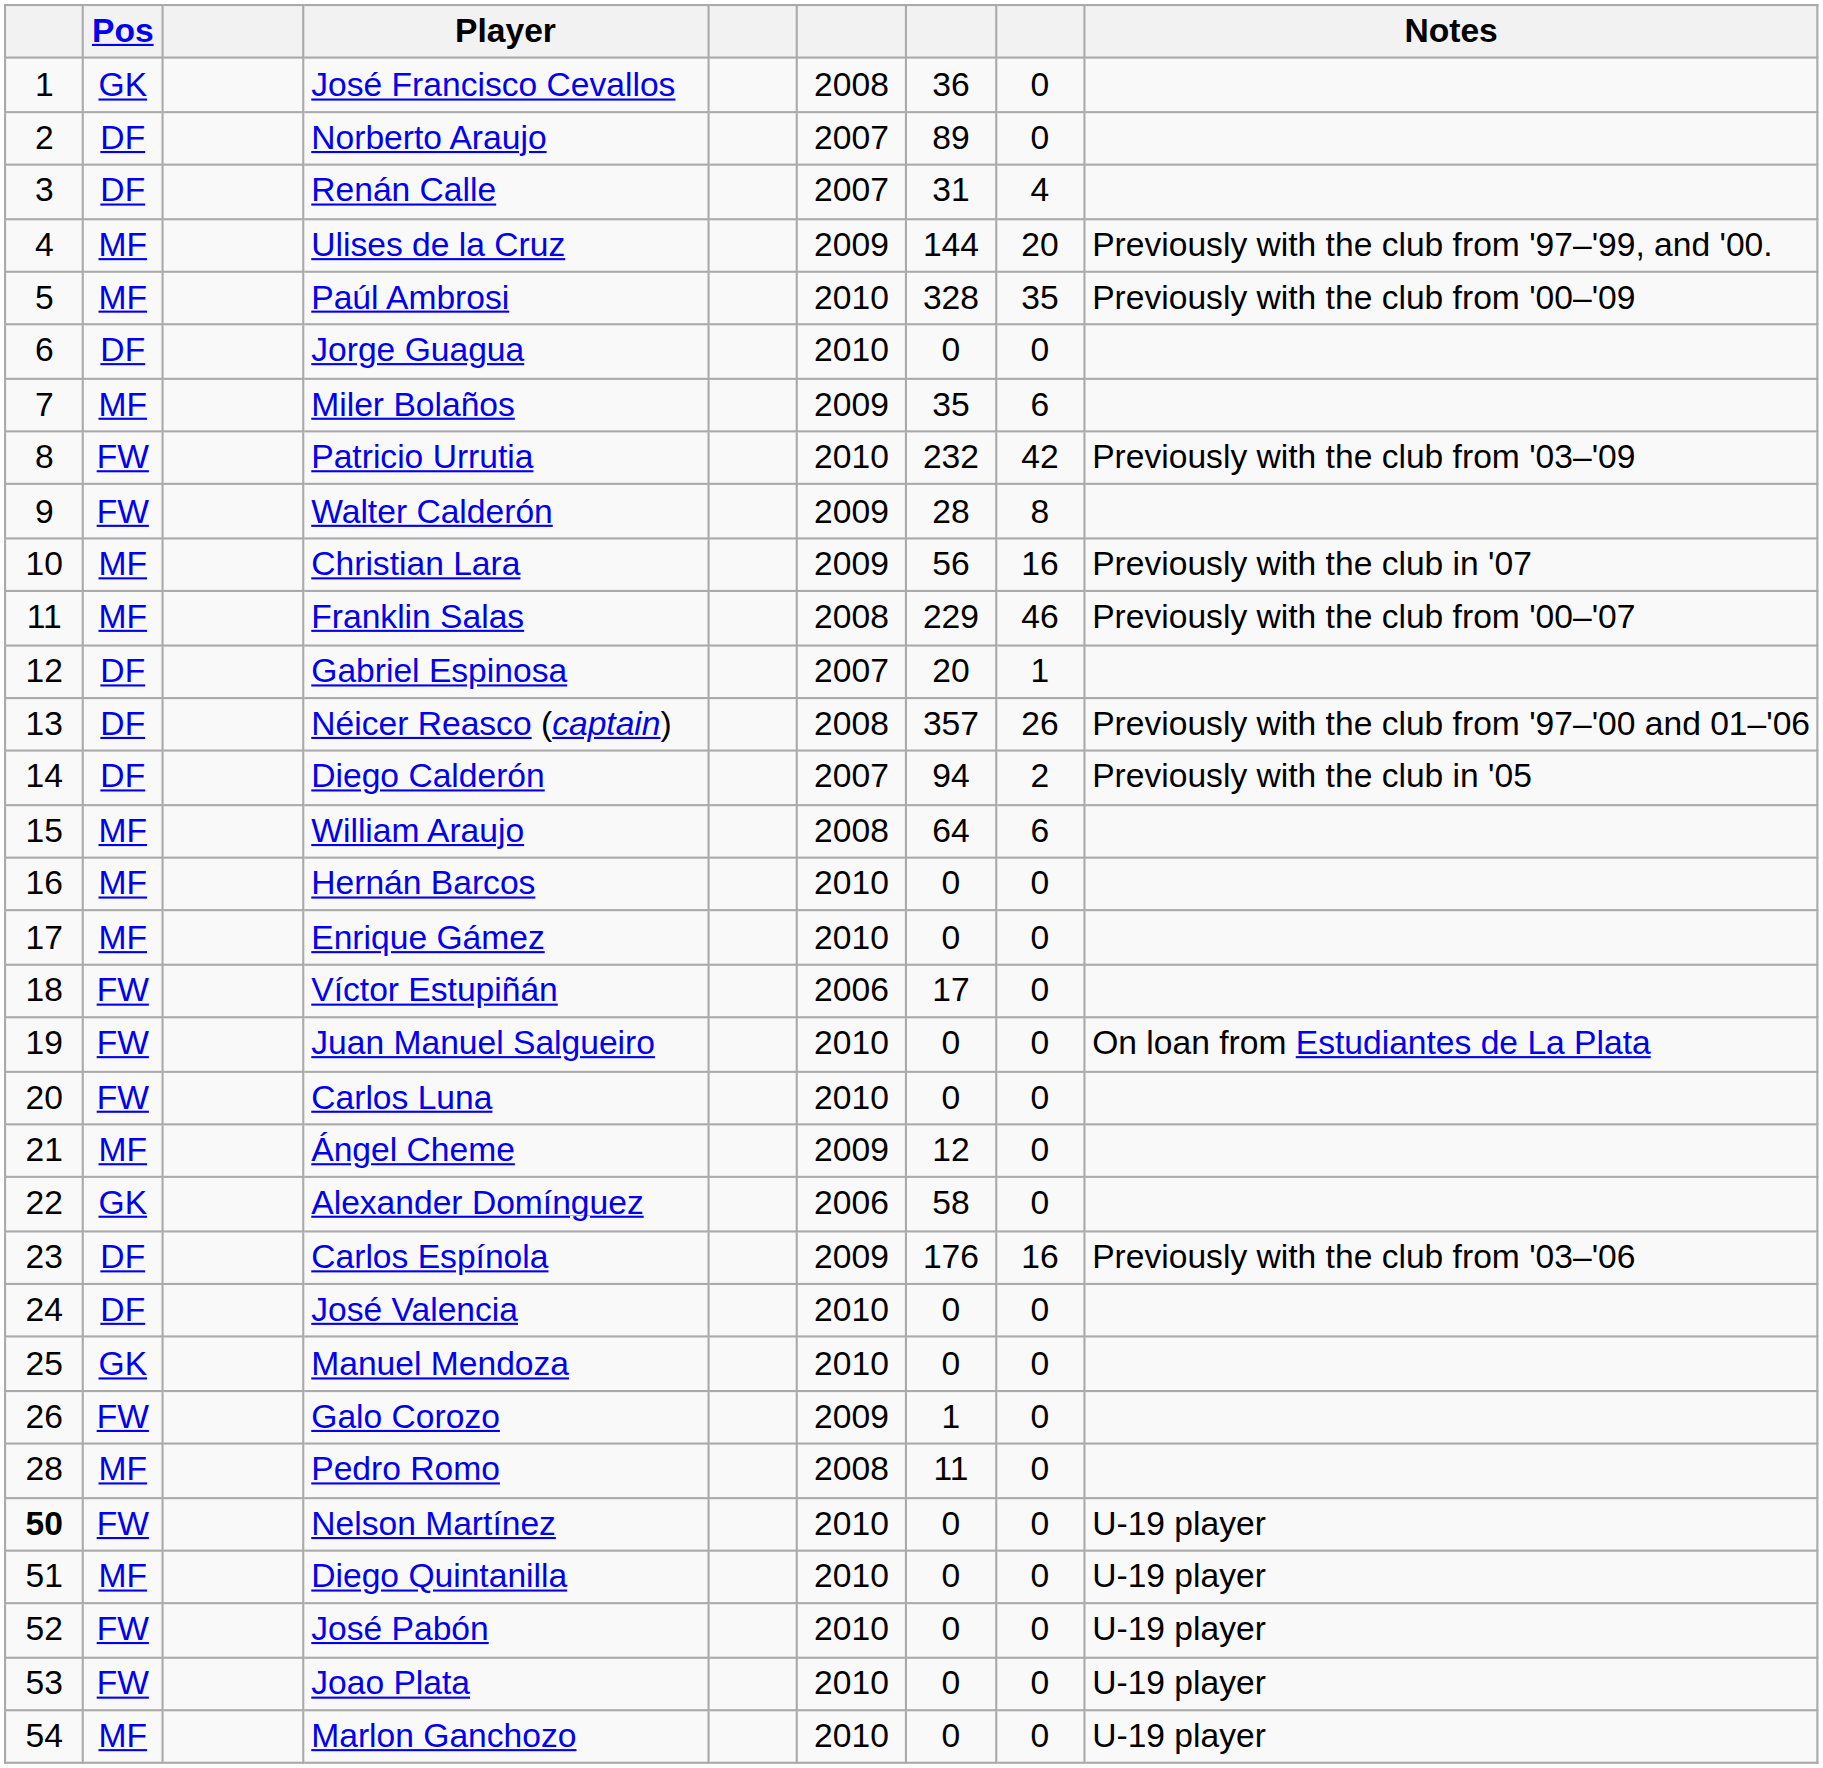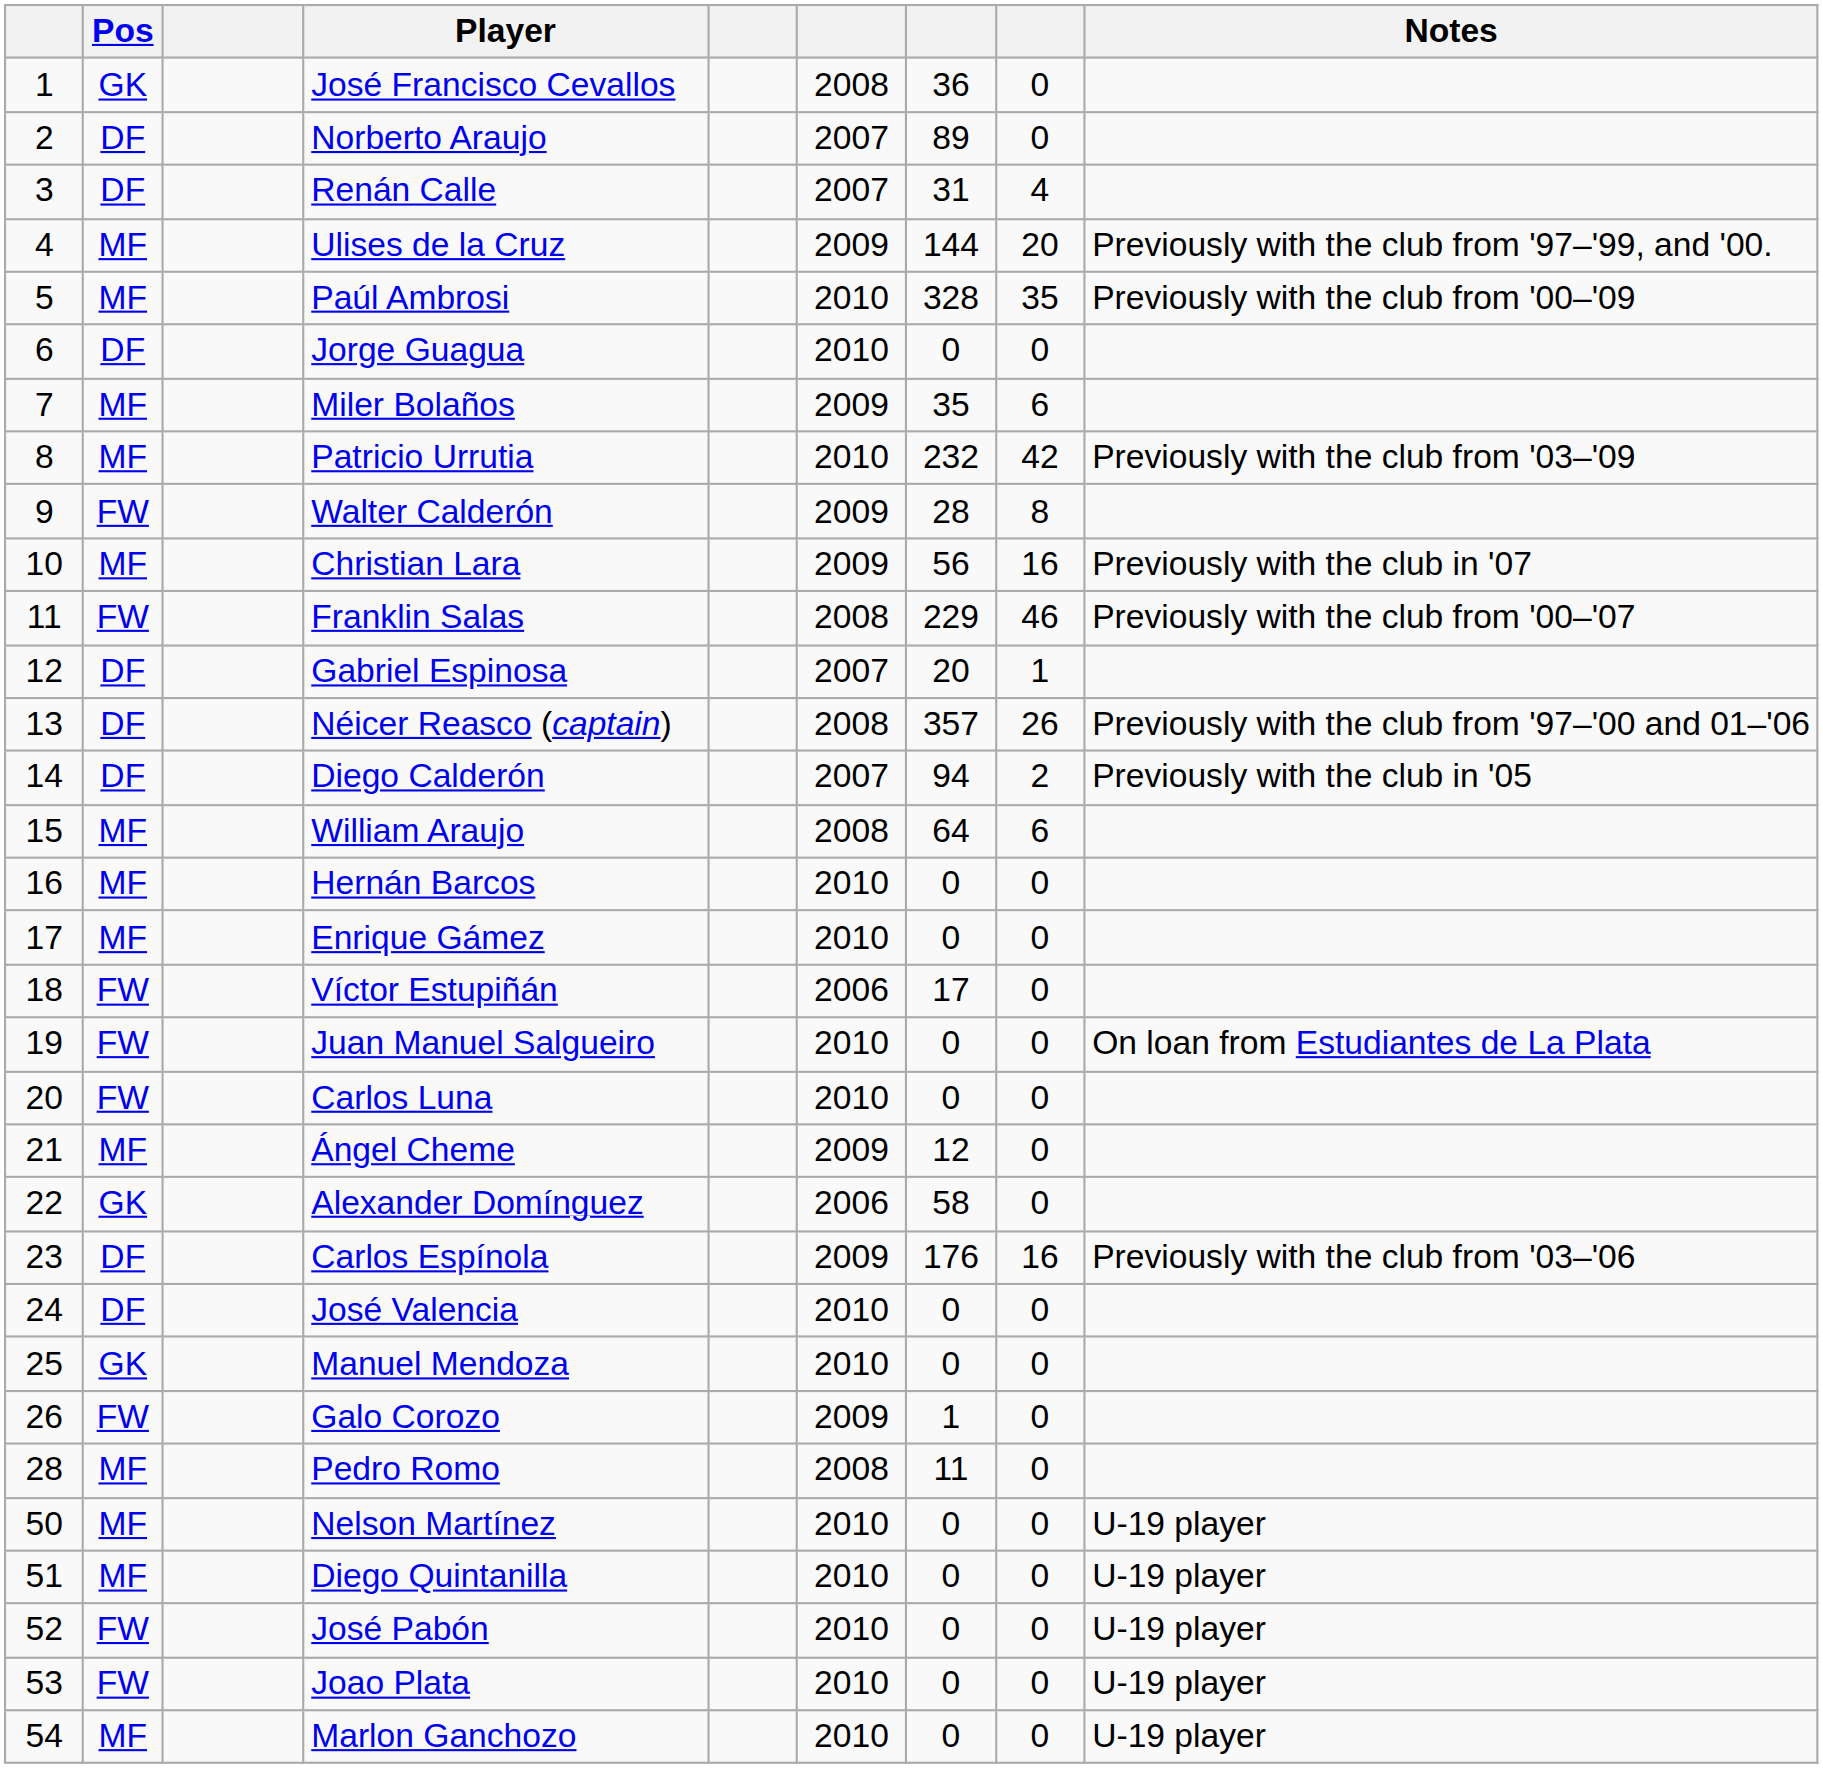 <table class="wikitable sortable" style="text-align: center">
 <tr>
 <th width=30><br></th>
 <th width=30><a href='#'>Pos</a><br></th>
 <th width=60><br></th>
 <th width=185>Player<br></th>
 <th width=35><br></th>
 <th width=45><br></th>
 <th width=35><br></th>
 <th width=35><br></th>
 <th>Notes<br></th>
 </tr>
 <tr>
 <td>1</td>
 <td><a href='#'>GK</a></td>
 <td></td>
 <td align=left><a href='#'>José Francisco Cevallos</a></td>
 <td></td>
 <td>2008</td>
 <td>36</td>
 <td>0</td>
 <td align=left></td>
 </tr>
 <tr>
 <td>2</td>
 <td><a href='#'>DF</a></td>
 <td></td>
 <td align=left><a href='#'>Norberto Araujo</a></td>
 <td></td>
 <td>2007</td>
 <td>89</td>
 <td>0</td>
 <td align=left></td>
 </tr>
 <tr>
 <td>3</td>
 <td><a href='#'>DF</a></td>
 <td></td>
 <td align=left><a href='#'>Renán Calle</a></td>
 <td></td>
 <td>2007</td>
 <td>31</td>
 <td>4</td>
 <td align=left></td>
 </tr>
 <tr>
 <td>4</td>
 <td><a href='#'>MF</a></td>
 <td></td>
 <td align=left><a href='#'>Ulises de la Cruz</a></td>
 <td></td>
 <td>2009</td>
 <td>144</td>
 <td>20</td>
 <td align=left>Previously with the club from '97–'99, and '00.</td>
 </tr>
 <tr>
 <td>5</td>
 <td><a href='#'>MF</a></td>
 <td></td>
 <td align=left><a href='#'>Paúl Ambrosi</a></td>
 <td></td>
 <td>2010</td>
 <td>328</td>
 <td>35</td>
 <td align=left>Previously with the club from '00–'09</td>
 </tr>
 <tr>
 <td>6</td>
 <td><a href='#'>DF</a></td>
 <td></td>
 <td align=left><a href='#'>Jorge Guagua</a></td>
 <td></td>
 <td>2010</td>
 <td>0</td>
 <td>0</td>
 <td align=left></td>
 </tr>
 <tr>
 <td>7</td>
 <td><a href='#'>MF</a></td>
 <td></td>
 <td align=left><a href='#'>Miler Bolaños</a></td>
 <td></td>
 <td>2009</td>
 <td>35</td>
 <td>6</td>
 <td align=left></td>
 </tr>
 <tr>
 <td>8</td>
-<td><a href='#'>FW</a></td>
+<td><a href='#'>MF</a></td>
 <td></td>
 <td align=left><a href='#'>Patricio Urrutia</a></td>
 <td></td>
 <td>2010</td>
 <td>232</td>
 <td>42</td>
 <td align=left>Previously with the club from '03–'09</td>
 </tr>
 <tr>
 <td>9</td>
 <td><a href='#'>FW</a></td>
 <td></td>
 <td align=left><a href='#'>Walter Calderón</a></td>
 <td></td>
 <td>2009</td>
 <td>28</td>
 <td>8</td>
 <td align=left></td>
 </tr>
 <tr>
 <td>10</td>
 <td><a href='#'>MF</a></td>
 <td></td>
 <td align=left><a href='#'>Christian Lara</a></td>
 <td></td>
 <td>2009</td>
 <td>56</td>
 <td>16</td>
 <td align=left>Previously with the club in '07</td>
 </tr>
 <tr>
 <td>11</td>
-<td><a href='#'>MF</a></td>
+<td><a href='#'>FW</a></td>
 <td></td>
 <td align=left><a href='#'>Franklin Salas</a></td>
 <td></td>
 <td>2008</td>
 <td>229</td>
 <td>46</td>
 <td align=left>Previously with the club from '00–'07</td>
 </tr>
 <tr>
 <td>12</td>
 <td><a href='#'>DF</a></td>
 <td></td>
 <td align=left><a href='#'>Gabriel Espinosa</a></td>
 <td></td>
 <td>2007</td>
 <td>20</td>
 <td>1</td>
 <td align=left></td>
 </tr>
 <tr>
 <td>13</td>
 <td><a href='#'>DF</a></td>
 <td></td>
 <td align=left><a href='#'>Néicer Reasco</a> (<em><a href='#'>captain</a></em>)</td>
 <td></td>
 <td>2008</td>
 <td>357</td>
 <td>26</td>
 <td align=left>Previously with the club from '97–'00 and 01–'06</td>
 </tr>
 <tr>
 <td>14</td>
 <td><a href='#'>DF</a></td>
 <td></td>
 <td align=left><a href='#'>Diego Calderón</a></td>
 <td></td>
 <td>2007</td>
 <td>94</td>
 <td>2</td>
 <td align=left>Previously with the club in '05</td>
 </tr>
 <tr>
 <td>15</td>
 <td><a href='#'>MF</a></td>
 <td></td>
 <td align=left><a href='#'>William Araujo</a></td>
 <td></td>
 <td>2008</td>
 <td>64</td>
 <td>6</td>
 <td align=left></td>
 </tr>
 <tr>
 <td>16</td>
 <td><a href='#'>MF</a></td>
 <td></td>
 <td align=left><a href='#'>Hernán Barcos</a></td>
 <td></td>
 <td>2010</td>
 <td>0</td>
 <td>0</td>
 <td align=left></td>
 </tr>
 <tr>
 <td>17</td>
 <td><a href='#'>MF</a></td>
 <td></td>
 <td align=left><a href='#'>Enrique Gámez</a></td>
 <td></td>
 <td>2010</td>
 <td>0</td>
 <td>0</td>
 <td align=left></td>
 </tr>
 <tr>
 <td>18</td>
 <td><a href='#'>FW</a></td>
 <td></td>
 <td align=left><a href='#'>Víctor Estupiñán</a></td>
 <td></td>
 <td>2006</td>
 <td>17</td>
 <td>0</td>
 <td align=left></td>
 </tr>
 <tr>
 <td>19</td>
 <td><a href='#'>FW</a></td>
 <td></td>
 <td align=left><a href='#'>Juan Manuel Salgueiro</a></td>
 <td></td>
 <td>2010</td>
 <td>0</td>
 <td>0</td>
 <td align=left>On loan from <a href='#'>Estudiantes de La Plata</a></td>
 </tr>
 <tr>
 <td>20</td>
 <td><a href='#'>FW</a></td>
 <td></td>
 <td align=left><a href='#'>Carlos Luna</a></td>
 <td></td>
 <td>2010</td>
 <td>0</td>
 <td>0</td>
 <td align=left></td>
 </tr>
 <tr>
 <td>21</td>
 <td><a href='#'>MF</a></td>
 <td></td>
 <td align=left><a href='#'>Ángel Cheme</a></td>
 <td></td>
 <td>2009</td>
 <td>12</td>
 <td>0</td>
 <td align=left></td>
 </tr>
 <tr>
 <td>22</td>
 <td><a href='#'>GK</a></td>
 <td></td>
 <td align=left><a href='#'>Alexander Domínguez</a></td>
 <td></td>
 <td>2006</td>
 <td>58</td>
 <td>0</td>
 <td align=left></td>
 </tr>
 <tr>
 <td>23</td>
 <td><a href='#'>DF</a></td>
 <td></td>
 <td align=left><a href='#'>Carlos Espínola</a></td>
 <td></td>
 <td>2009</td>
 <td>176</td>
 <td>16</td>
 <td align=left>Previously with the club from '03–'06</td>
 </tr>
 <tr>
 <td>24</td>
 <td><a href='#'>DF</a></td>
 <td></td>
 <td align=left><a href='#'>José Valencia</a></td>
 <td></td>
 <td>2010</td>
 <td>0</td>
 <td>0</td>
 <td align=left></td>
 </tr>
 <tr>
 <td>25</td>
 <td><a href='#'>GK</a></td>
 <td></td>
 <td align=left><a href='#'>Manuel Mendoza</a></td>
 <td></td>
 <td>2010</td>
 <td>0</td>
 <td>0</td>
 <td align=left></td>
 </tr>
 <tr>
 <td>26</td>
 <td><a href='#'>FW</a></td>
 <td></td>
 <td align=left><a href='#'>Galo Corozo</a></td>
 <td></td>
 <td>2009</td>
 <td>1</td>
 <td>0</td>
 <td align=left></td>
 </tr>
 <tr>
 <td>28</td>
 <td><a href='#'>MF</a></td>
 <td></td>
 <td align=left><a href='#'>Pedro Romo</a></td>
 <td></td>
 <td>2008</td>
 <td>11</td>
 <td>0</td>
 <td align=left></td>
 </tr>
 <tr>
-<td><strong>50</strong></td>
-<td><a href='#'>FW</a></td>
+<td>50</td>
+<td><a href='#'>MF</a></td>
 <td></td>
 <td align=left><a href='#'>Nelson Martínez</a></td>
 <td></td>
 <td>2010</td>
 <td>0</td>
 <td>0</td>
 <td align=left>U-19 player</td>
 </tr>
 <tr>
 <td>51</td>
 <td><a href='#'>MF</a></td>
 <td></td>
 <td align=left><a href='#'>Diego Quintanilla</a></td>
 <td></td>
 <td>2010</td>
 <td>0</td>
 <td>0</td>
 <td align=left>U-19 player</td>
 </tr>
 <tr>
 <td>52</td>
 <td><a href='#'>FW</a></td>
 <td></td>
 <td align=left><a href='#'>José Pabón</a></td>
 <td></td>
 <td>2010</td>
 <td>0</td>
 <td>0</td>
 <td align=left>U-19 player</td>
 </tr>
 <tr>
 <td>53</td>
 <td><a href='#'>FW</a></td>
 <td></td>
 <td align=left><a href='#'>Joao Plata</a></td>
 <td></td>
 <td>2010</td>
 <td>0</td>
 <td>0</td>
 <td align=left>U-19 player</td>
 </tr>
 <tr>
 <td>54</td>
 <td><a href='#'>MF</a></td>
 <td></td>
 <td align=left><a href='#'>Marlon Ganchozo</a></td>
 <td></td>
 <td>2010</td>
 <td>0</td>
 <td>0</td>
 <td align=left>U-19 player</td>
 </tr>
 </table>
